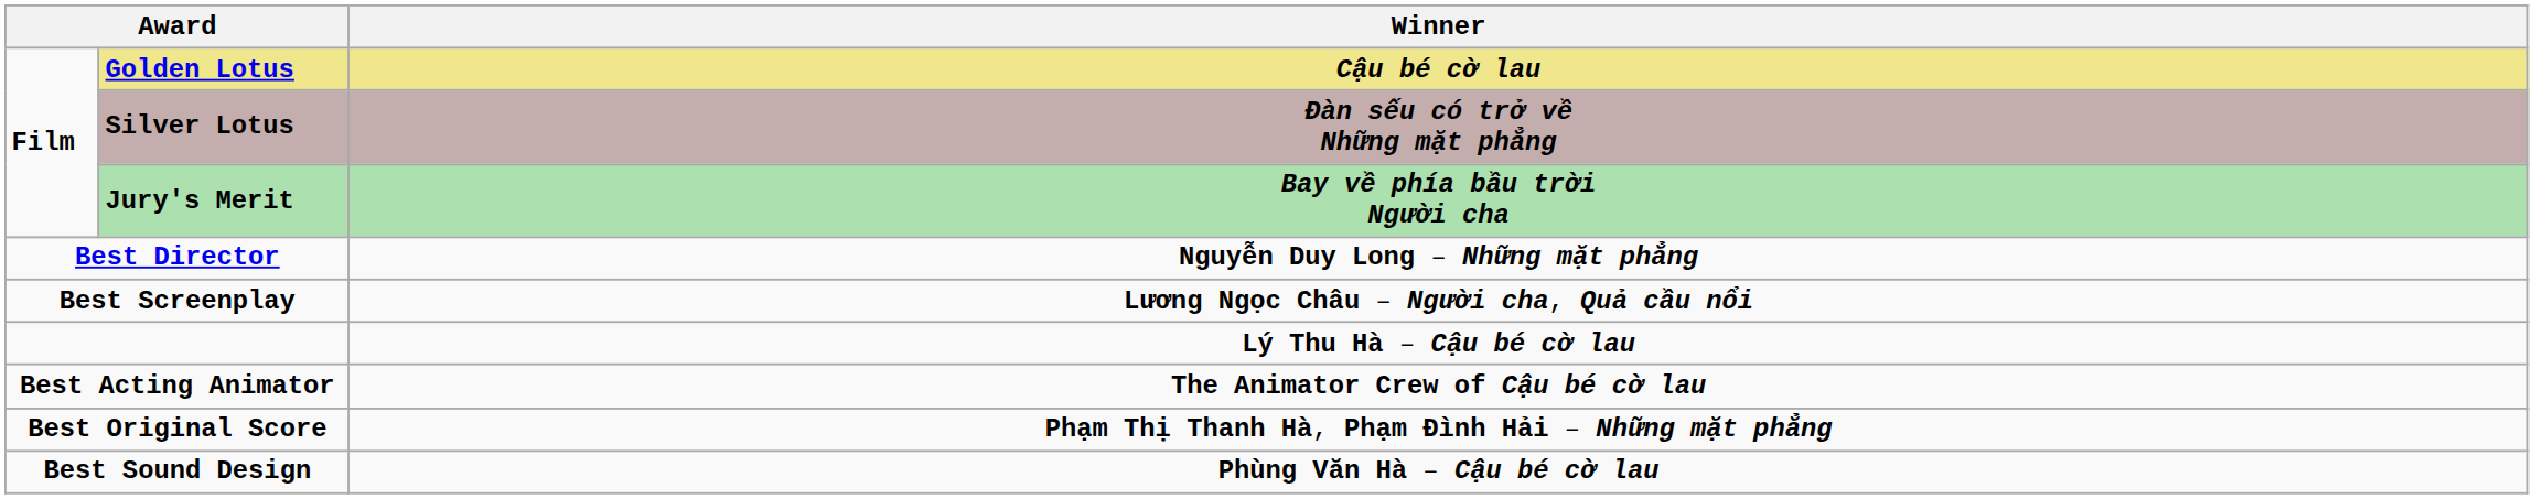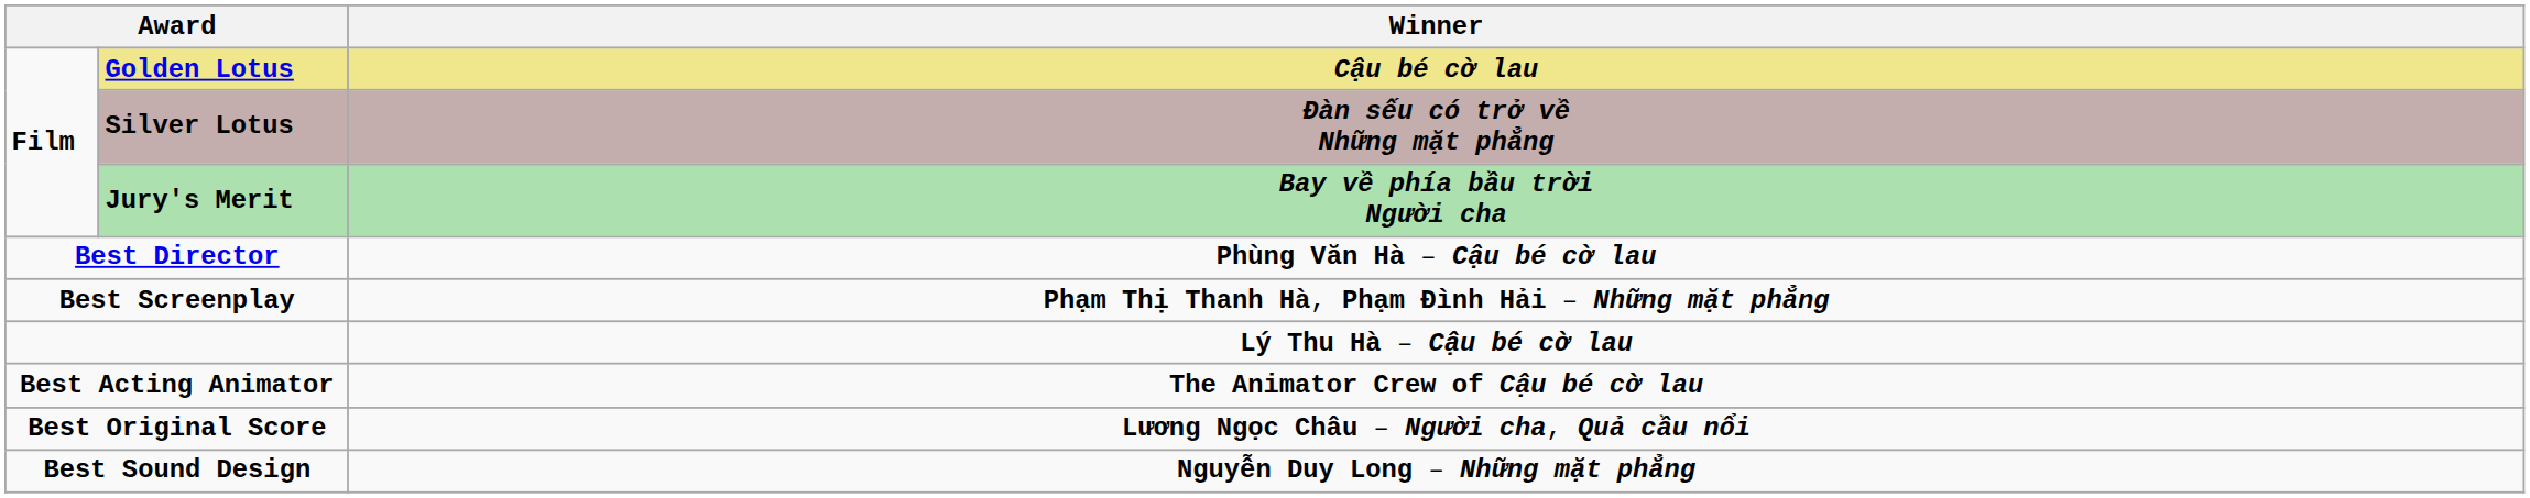 <table class=wikitable>
 <tr>
 <th width="12%" colspan="2">Award</th>
 <th width="76%">Winner</th>
 </tr>
 <tr>
 <td rowspan="3"><strong>Film</strong></td>
 <td style="background:#F0E68C"><strong><a href='#'>Golden Lotus</a></strong></td>
 <td style="background:#F0E68C" align=center><strong><em>Cậu bé cờ lau</em></strong></td>
 </tr>
 <tr>
 <td style="background:#C4AEAD"><strong>Silver Lotus</strong></td>
 <td style="background:#C4AEAD" align=center><strong><em>Đàn sếu có trở về</em></strong><br><strong><em>Những mặt phẳng</em></strong></td>
 </tr>
 <tr>
 <td style="background:#ACE1AF"><strong>Jury's Merit</strong></td>
 <td style="background:#ACE1AF" align=center><strong><em>Bay về phía bầu trời</em></strong><br><strong><em>Người cha</em></strong></td>
 </tr>
 <tr>
 <td colspan="2" align=center><strong><a href='#'>Best Director</a></strong></td>
-<td align=center><strong>Nguyễn Duy Long</strong> – <strong><em>Những mặt phẳng</em></strong></td>
+<td align=center><strong>Phùng Văn Hà</strong> – <strong><em>Cậu bé cờ lau</em></strong></td>
 </tr>
 <tr>
 <td colspan="2" align=center><strong>Best Screenplay</strong></td>
-<td align=center><strong>Lương Ngọc Châu</strong> – <strong><em>Người cha</em></strong>, <strong><em>Quả cầu nổi</em></strong></td>
+<td align=center><strong>Phạm Thị Thanh Hà</strong>, <strong>Phạm Đình Hải</strong> – <strong><em>Những mặt phẳng</em></strong></td>
 </tr>
 <tr>
 <td colspan="2" align=center><strong></strong></td>
 <td align=center><strong>Lý Thu Hà</strong> – <strong><em>Cậu bé cờ lau</em></strong></td>
 </tr>
 <tr>
 <td colspan="2" align=center><strong>Best Acting Animator</strong></td>
 <td align=center><strong>The Animator Crew of</strong> <strong><em>Cậu bé cờ lau</em></strong></td>
 </tr>
 <tr>
 <td colspan="2" align=center><strong>Best Original Score</strong></td>
-<td align=center><strong>Phạm Thị Thanh Hà</strong>, <strong>Phạm Đình Hải</strong> – <strong><em>Những mặt phẳng</em></strong></td>
+<td align=center><strong>Lương Ngọc Châu</strong> – <strong><em>Người cha</em></strong>, <strong><em>Quả cầu nổi</em></strong></td>
 </tr>
 <tr>
 <td colspan="2" align=center><strong>Best Sound Design</strong></td>
-<td align=center><strong>Phùng Văn Hà</strong> – <strong><em>Cậu bé cờ lau</em></strong></td>
+<td align=center><strong>Nguyễn Duy Long</strong> – <strong><em>Những mặt phẳng</em></strong></td>
 </tr>
 </table>
